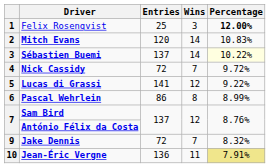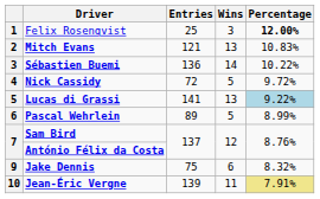 <table class="wikitable" style="text-align:center">
 <tr>
 <th></th>
 <th>Driver</th>
 <th>Entries</th>
 <th>Wins</th>
 <th>Percentage</th>
 </tr>
 <tr>
 <th>1</th>
 <td align=left> <a href='#'>Felix Rosenqvist</a></td>
 <td>25</td>
 <td>3</td>
 <td><strong>12.00%</strong></td>
 </tr>
 <tr>
 <th>2</th>
 <td align="left"> <strong><a href='#'>Mitch Evans</a></strong></td>
-<td>120</td>
-<td>14</td>
+<td>121</td>
+<td>13</td>
 <td>10.83%</td>
 </tr>
 <tr>
 <th>3</th>
 <td align=left> <strong><a href='#'>Sébastien Buemi</a></strong></td>
-<td>137</td>
+<td>136</td>
 <td>14</td>
-<td style="background: lightyellow;">10.22%</td>
+<td>10.22%</td>
 </tr>
 <tr>
 <th>4</th>
 <td align="left"> <strong><a href='#'>Nick Cassidy</a></strong></td>
 <td>72</td>
-<td>7</td>
+<td>5</td>
 <td>9.72%</td>
 </tr>
 <tr>
 <th>5</th>
 <td align=left> <strong><a href='#'>Lucas di Grassi</a></strong></td>
 <td>141</td>
-<td>12</td>
-<td>9.22%</td>
+<td>13</td>
+<td style="background: lightblue;">9.22%</td>
 </tr>
 <tr>
 <th>6</th>
 <td align="left"> <strong><a href='#'>Pascal Wehrlein</a></strong></td>
-<td>86</td>
-<td>8</td>
+<td>89</td>
+<td>5</td>
 <td>8.99%</td>
 </tr>
 <tr>
 <th rowspan=2>7</th>
 <td align="left"> <strong><a href='#'>Sam Bird</a></strong></td>
 <td rowspan=2>137</td>
 <td rowspan=2>12</td>
 <td rowspan=2>8.76%</td>
 </tr>
 <tr>
 <td align="left"> <strong><a href='#'>António Félix da Costa</a></strong></td>
 </tr>
 <tr>
 <th>9</th>
 <td align="left"> <strong><a href='#'>Jake Dennis</a></strong></td>
-<td>72</td>
-<td>7</td>
+<td>75</td>
+<td>6</td>
 <td>8.32%</td>
 </tr>
 <tr>
 <th>10</th>
 <td align="left"> <strong><a href='#'>Jean-Éric Vergne</a></strong></td>
-<td>136</td>
+<td>139</td>
 <td>11</td>
 <td style="background: khaki;">7.91%</td>
 </tr>
 </table>
